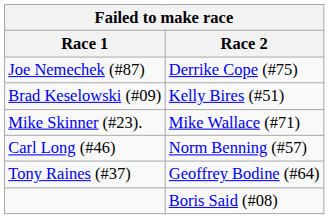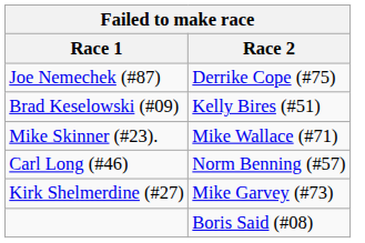 <table class="wikitable">
 <tr>
 <th colspan="2">Failed to make race</th>
 </tr>
 <tr>
 <th>Race 1</th>
 <th>Race 2</th>
 </tr>
 <tr>
 <td><a href='#'>Joe Nemechek</a> (#87)</td>
 <td><a href='#'>Derrike Cope</a> (#75)</td>
 </tr>
 <tr>
 <td><a href='#'>Brad Keselowski</a> (#09)</td>
 <td><a href='#'>Kelly Bires</a> (#51)</td>
 </tr>
 <tr>
 <td><a href='#'>Mike Skinner</a> (#23).</td>
 <td><a href='#'>Mike Wallace</a> (#71)</td>
 </tr>
 <tr>
 <td><a href='#'>Carl Long</a> (#46)</td>
 <td><a href='#'>Norm Benning</a> (#57)</td>
 </tr>
 <tr>
-<td><a href='#'>Tony Raines</a> (#37)</td>
-<td><a href='#'>Geoffrey Bodine</a> (#64)</td>
+<td><a href='#'>Kirk Shelmerdine</a> (#27)</td>
+<td><a href='#'>Mike Garvey</a> (#73)</td>
 </tr>
 <tr>
 <td></td>
 <td><a href='#'>Boris Said</a> (#08)</td>
 </tr>
 </table>
